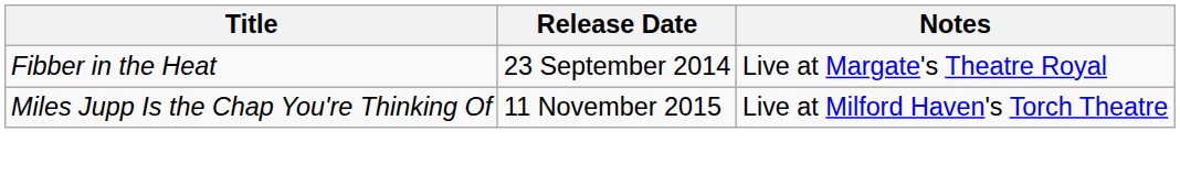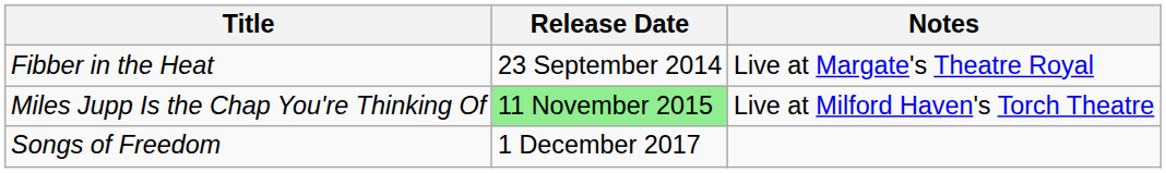 <table class="wikitable">
 <tr>
 <th>Title</th>
 <th>Release Date</th>
 <th>Notes</th>
 </tr>
 <tr>
 <td><em>Fibber in the Heat</em></td>
 <td>23 September 2014</td>
 <td>Live at <a href='#'>Margate</a>'s <a href='#'>Theatre Royal</a></td>
 </tr>
 <tr>
 <td><em>Miles Jupp Is the Chap You're Thinking Of</em></td>
-<td>11 November 2015</td>
+<td style="background: lightgreen;">11 November 2015</td>
 <td>Live at <a href='#'>Milford Haven</a>'s <a href='#'>Torch Theatre</a></td>
 </tr>
+<tr>
+<td><em>Songs of Freedom</em></td>
+<td>1 December 2017</td>
+<td></td>
+</tr>
 </table>
